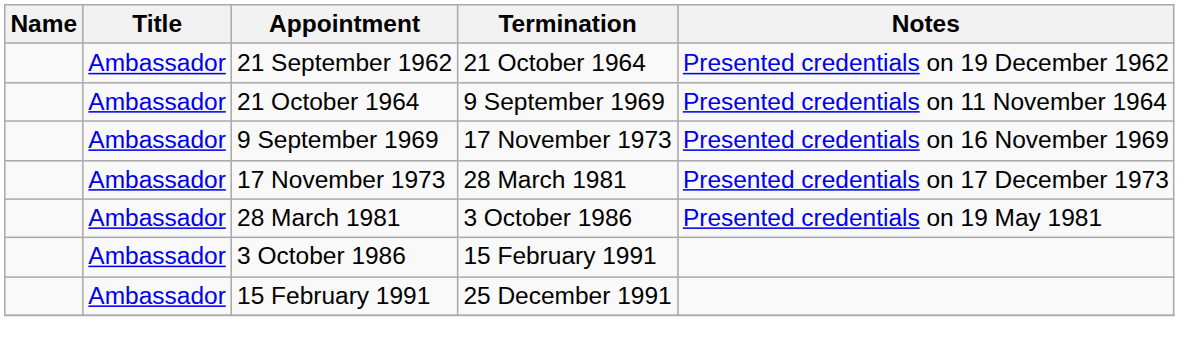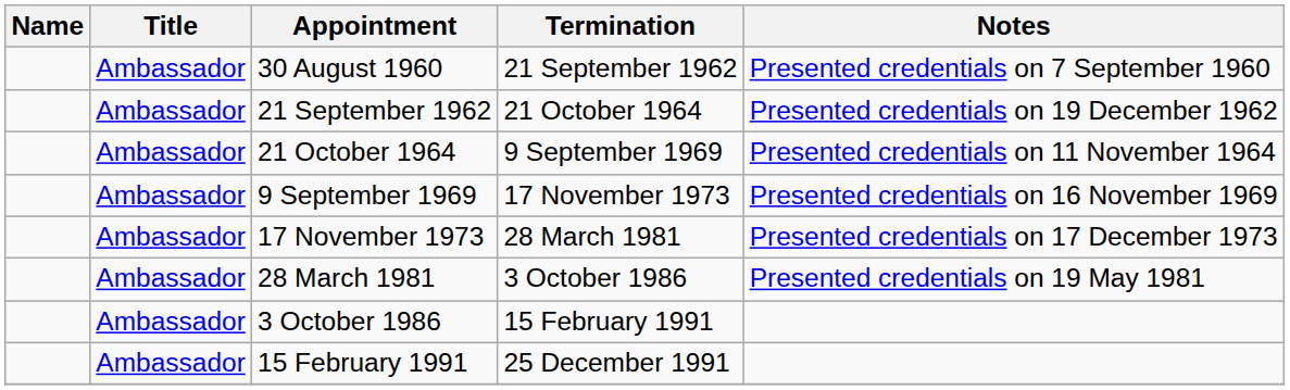 <table class="wikitable">
 <tr valign="middle">
 <th>Name</th>
 <th>Title</th>
 <th>Appointment</th>
 <th>Termination</th>
 <th>Notes</th>
+</tr>
+<tr>
+<td></td>
+<td><a href='#'>Ambassador</a></td>
+<td>30 August 1960</td>
+<td>21 September 1962</td>
+<td><a href='#'>Presented credentials</a> on 7 September 1960</td>
 </tr>
 <tr>
 <td></td>
 <td><a href='#'>Ambassador</a></td>
 <td>21 September 1962</td>
 <td>21 October 1964</td>
 <td><a href='#'>Presented credentials</a> on 19 December 1962</td>
 </tr>
 <tr>
 <td></td>
 <td><a href='#'>Ambassador</a></td>
 <td>21 October 1964</td>
 <td>9 September 1969</td>
 <td><a href='#'>Presented credentials</a> on 11 November 1964</td>
 </tr>
 <tr>
 <td></td>
 <td><a href='#'>Ambassador</a></td>
 <td>9 September 1969</td>
 <td>17 November 1973</td>
 <td><a href='#'>Presented credentials</a> on 16 November 1969</td>
 </tr>
 <tr>
 <td></td>
 <td><a href='#'>Ambassador</a></td>
 <td>17 November 1973</td>
 <td>28 March 1981</td>
 <td><a href='#'>Presented credentials</a> on 17 December 1973</td>
 </tr>
 <tr>
 <td></td>
 <td><a href='#'>Ambassador</a></td>
 <td>28 March 1981</td>
 <td>3 October 1986</td>
 <td><a href='#'>Presented credentials</a> on 19 May 1981</td>
 </tr>
 <tr>
 <td></td>
 <td><a href='#'>Ambassador</a></td>
 <td>3 October 1986</td>
 <td>15 February 1991</td>
 <td></td>
 </tr>
 <tr>
 <td></td>
 <td><a href='#'>Ambassador</a></td>
 <td>15 February 1991</td>
 <td>25 December 1991</td>
 <td></td>
 </tr>
 <tr>
 </tr>
 </table>
